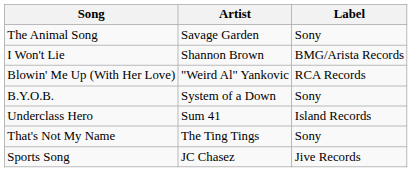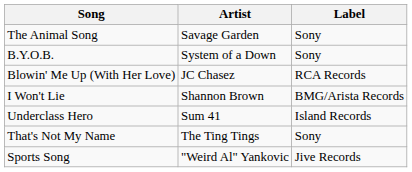 <table class="wikitable">
 <tr>
 <th>Song</th>
 <th>Artist</th>
 <th>Label</th>
 </tr>
 <tr>
 <td>The Animal Song</td>
 <td>Savage Garden</td>
 <td>Sony</td>
 </tr>
 <tr>
+<td>B.Y.O.B.</td>
+<td>System of a Down</td>
+<td>Sony</td>
+</tr>
+<tr>
+<td>Blowin' Me Up (With Her Love)</td>
+<td>JC Chasez</td>
+<td>RCA Records</td>
+</tr>
+<tr>
 <td>I Won't Lie</td>
 <td>Shannon Brown</td>
 <td>BMG/Arista Records</td>
-</tr>
-<tr>
-<td>Blowin' Me Up (With Her Love)</td>
-<td>"Weird Al" Yankovic</td>
-<td>RCA Records</td>
-</tr>
-<tr>
-<td>B.Y.O.B.</td>
-<td>System of a Down</td>
-<td>Sony</td>
 </tr>
 <tr>
 <td>Underclass Hero</td>
 <td>Sum 41</td>
 <td>Island Records</td>
 </tr>
 <tr>
 <td>That's Not My Name</td>
 <td>The Ting Tings</td>
 <td>Sony</td>
 </tr>
 <tr>
 <td>Sports Song</td>
-<td>JC Chasez</td>
+<td>"Weird Al" Yankovic</td>
 <td>Jive Records</td>
 </tr>
 </table>
